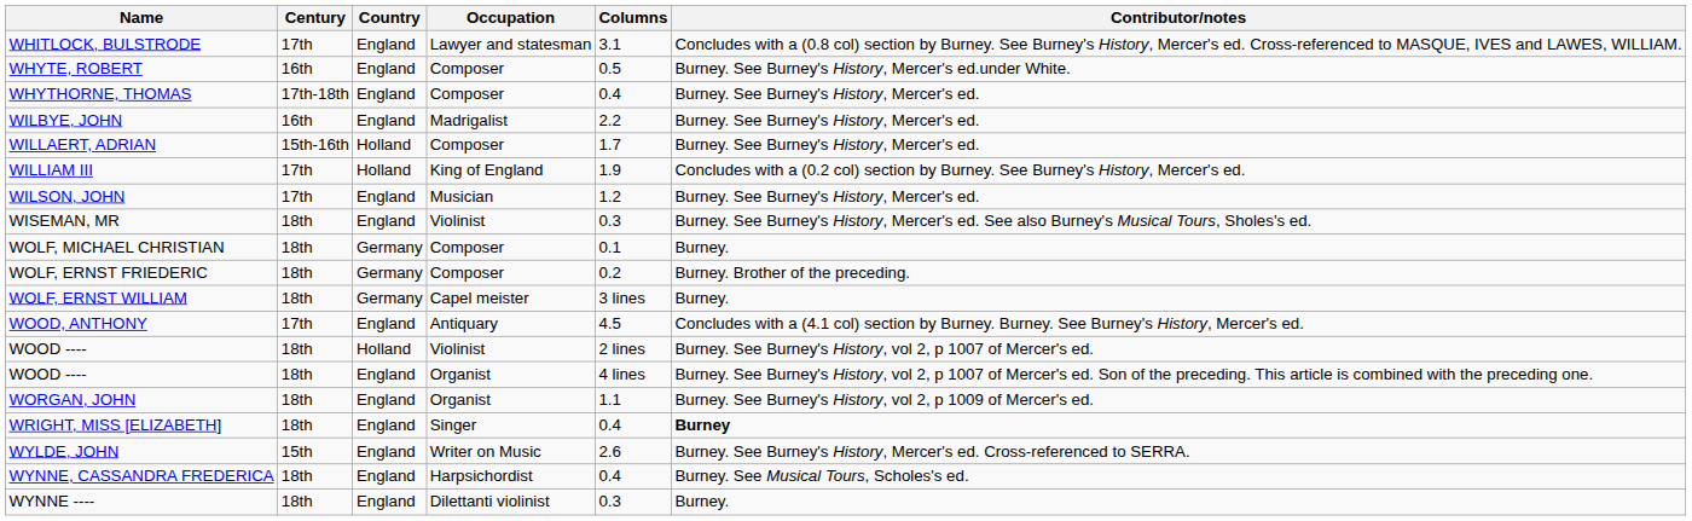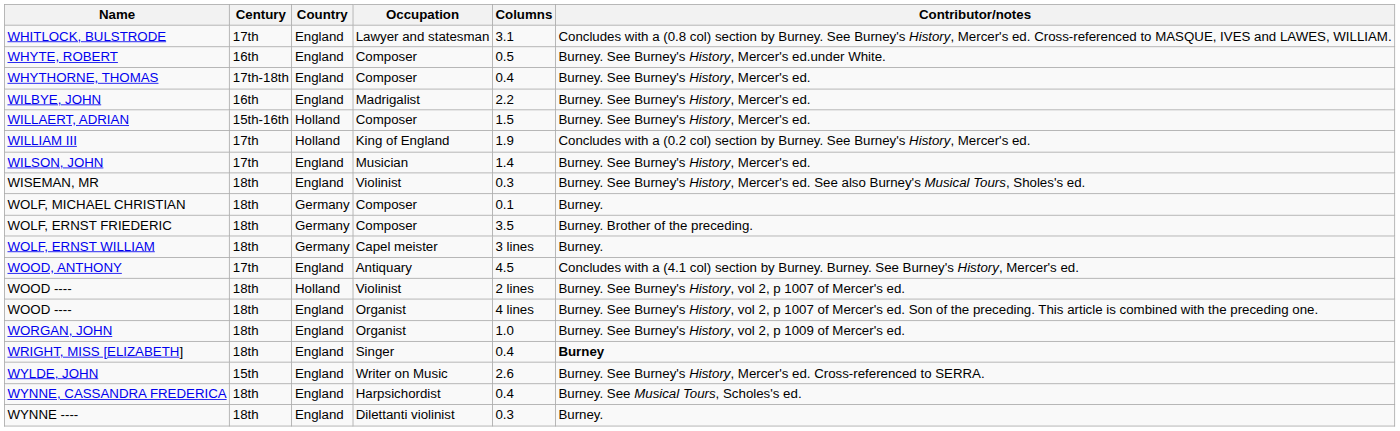 <table class="wikitable">
 <tr>
 <th>Name</th>
 <th>Century</th>
 <th>Country</th>
 <th>Occupation</th>
 <th>Columns</th>
 <th>Contributor/notes</th>
 </tr>
 <tr>
 <td><a href='#'>WHITLOCK, BULSTRODE</a></td>
 <td>17th</td>
 <td>England</td>
 <td>Lawyer and statesman</td>
 <td>3.1</td>
 <td>Concludes with a (0.8 col) section by Burney. See Burney's <em>History</em>, Mercer's ed. Cross-referenced to MASQUE, IVES and LAWES, WILLIAM.</td>
 </tr>
 <tr>
 <td><a href='#'>WHYTE, ROBERT</a></td>
 <td>16th</td>
 <td>England</td>
 <td>Composer</td>
 <td>0.5</td>
 <td>Burney. See Burney's <em>History</em>, Mercer's ed.under White.</td>
 </tr>
 <tr>
 <td><a href='#'>WHYTHORNE, THOMAS</a></td>
 <td>17th-18th</td>
 <td>England</td>
 <td>Composer</td>
 <td>0.4</td>
 <td>Burney. See Burney's <em>History</em>, Mercer's ed.</td>
 </tr>
 <tr>
 <td><a href='#'>WILBYE, JOHN</a></td>
 <td>16th</td>
 <td>England</td>
 <td>Madrigalist</td>
 <td>2.2</td>
 <td>Burney. See Burney's <em>History</em>, Mercer's ed.</td>
 </tr>
 <tr>
 <td><a href='#'>WILLAERT, ADRIAN</a></td>
 <td>15th-16th</td>
 <td>Holland</td>
 <td>Composer</td>
-<td>1.7</td>
+<td>1.5</td>
 <td>Burney. See Burney's <em>History</em>, Mercer's ed.</td>
 </tr>
 <tr>
 <td><a href='#'>WILLIAM III</a></td>
 <td>17th</td>
 <td>Holland</td>
 <td>King of England</td>
 <td>1.9</td>
 <td>Concludes with a (0.2 col) section by Burney. See Burney's <em>History</em>, Mercer's ed.</td>
 </tr>
 <tr>
 <td><a href='#'>WILSON, JOHN</a></td>
 <td>17th</td>
 <td>England</td>
 <td>Musician</td>
-<td>1.2</td>
+<td>1.4</td>
 <td>Burney. See Burney's <em>History</em>, Mercer's ed.</td>
 </tr>
 <tr>
 <td>WISEMAN, MR</td>
 <td>18th</td>
 <td>England</td>
 <td>Violinist</td>
 <td>0.3</td>
 <td>Burney. See Burney's <em>History</em>, Mercer's ed. See also Burney's <em>Musical Tours</em>, Sholes's ed.</td>
 </tr>
 <tr>
 <td>WOLF, MICHAEL CHRISTIAN</td>
 <td>18th</td>
 <td>Germany</td>
 <td>Composer</td>
 <td>0.1</td>
 <td>Burney.</td>
 </tr>
 <tr>
 <td>WOLF, ERNST FRIEDERIC</td>
 <td>18th</td>
 <td>Germany</td>
 <td>Composer</td>
-<td>0.2</td>
+<td>3.5</td>
 <td>Burney. Brother of the preceding.</td>
 </tr>
 <tr>
 <td><a href='#'>WOLF, ERNST WILLIAM</a></td>
 <td>18th</td>
 <td>Germany</td>
 <td>Capel meister</td>
 <td>3 lines</td>
 <td>Burney.</td>
 </tr>
 <tr>
 <td><a href='#'>WOOD, ANTHONY</a></td>
 <td>17th</td>
 <td>England</td>
 <td>Antiquary</td>
 <td>4.5</td>
 <td>Concludes with a (4.1 col) section by Burney. Burney. See Burney's <em>History</em>, Mercer's ed.</td>
 </tr>
 <tr>
 <td>WOOD ----</td>
 <td>18th</td>
 <td>Holland</td>
 <td>Violinist</td>
 <td>2 lines</td>
 <td>Burney. See Burney's <em>History</em>, vol 2, p 1007 of Mercer's ed.</td>
 </tr>
 <tr>
 <td>WOOD ----</td>
 <td>18th</td>
 <td>England</td>
 <td>Organist</td>
 <td>4 lines</td>
 <td>Burney. See Burney's <em>History</em>, vol 2, p 1007 of Mercer's ed. Son of the preceding. This article is combined with the preceding one.</td>
 </tr>
 <tr>
 <td><a href='#'>WORGAN, JOHN</a></td>
 <td>18th</td>
 <td>England</td>
 <td>Organist</td>
-<td>1.1</td>
+<td>1.0</td>
 <td>Burney. See Burney's <em>History</em>, vol 2, p 1009 of Mercer's ed.</td>
 </tr>
 <tr>
 <td><a href='#'>WRIGHT, MISS [ELIZABETH</a>]</td>
 <td>18th</td>
 <td>England</td>
 <td>Singer</td>
 <td>0.4</td>
 <td><strong>Burney</strong></td>
 </tr>
 <tr>
 <td><a href='#'>WYLDE, JOHN</a></td>
 <td>15th</td>
 <td>England</td>
 <td>Writer on Music</td>
 <td>2.6</td>
 <td>Burney. See Burney's <em>History</em>, Mercer's ed. Cross-referenced to SERRA.</td>
 </tr>
 <tr>
 <td><a href='#'>WYNNE, CASSANDRA FREDERICA</a></td>
 <td>18th</td>
 <td>England</td>
 <td>Harpsichordist</td>
 <td>0.4</td>
 <td>Burney. See <em>Musical Tours</em>, Scholes's ed.</td>
 </tr>
 <tr>
 <td>WYNNE ----</td>
 <td>18th</td>
 <td>England</td>
 <td>Dilettanti violinist</td>
 <td>0.3</td>
 <td>Burney.</td>
 </tr>
 </table>
